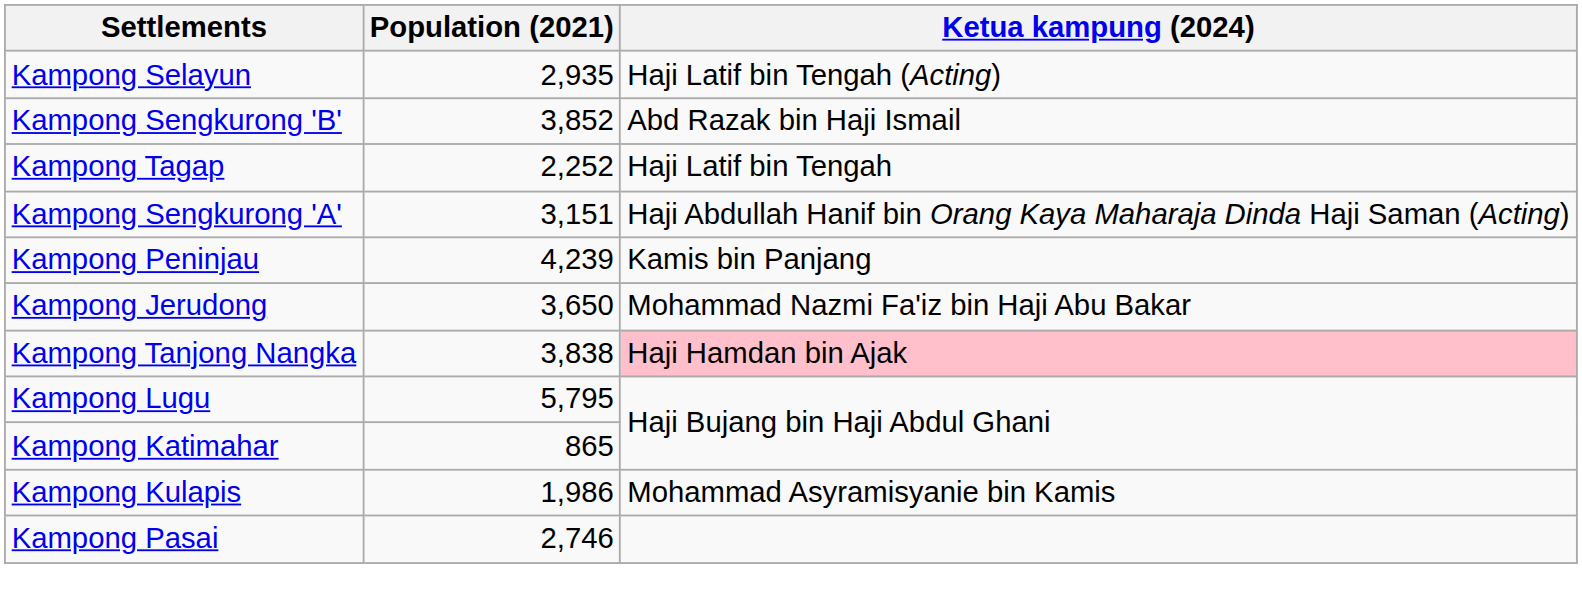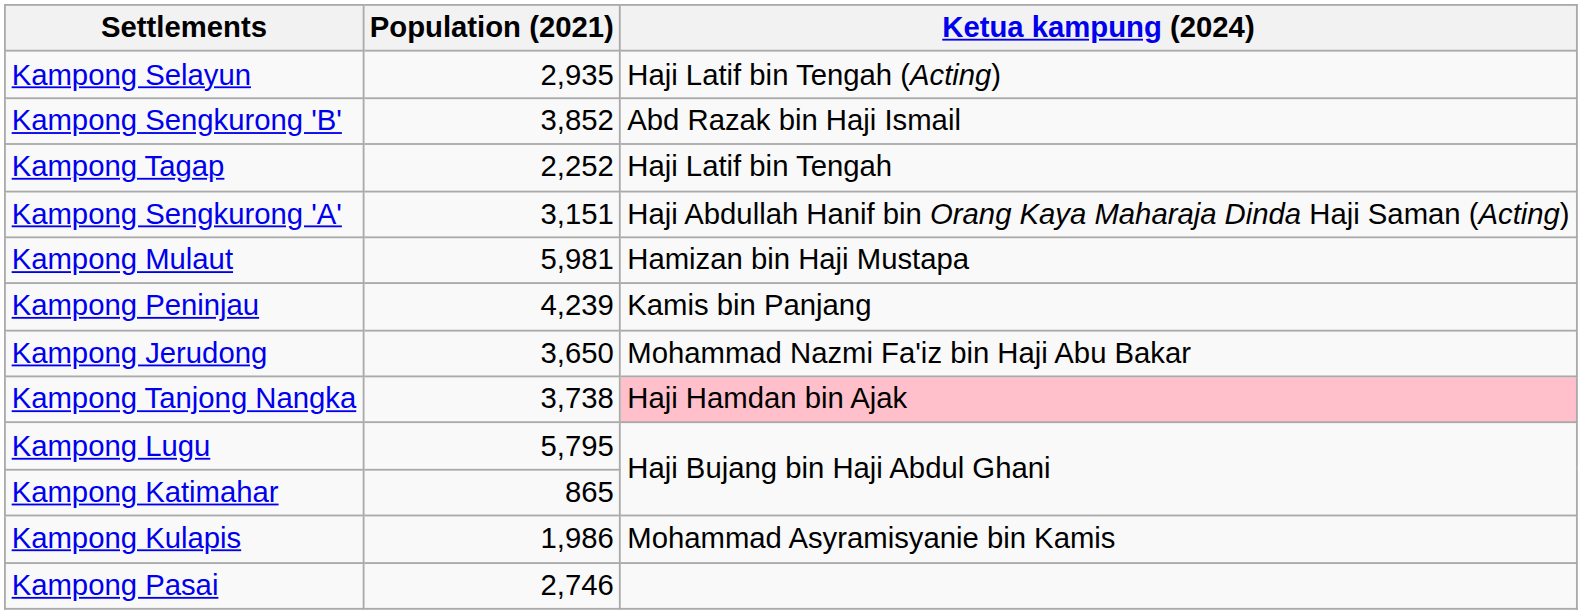 <table class="wikitable">
 <tr>
 <th>Settlements</th>
 <th>Population (2021)</th>
 <th><a href='#'>Ketua kampung</a> (2024)</th>
 </tr>
 <tr>
 <td><a href='#'>Kampong Selayun</a></td>
 <td align="right">2,935</td>
 <td>Haji Latif bin Tengah (<em>Acting</em>)</td>
 </tr>
 <tr>
 <td><a href='#'>Kampong Sengkurong 'B'</a></td>
 <td align="right">3,852</td>
 <td>Abd Razak bin Haji Ismail</td>
 </tr>
 <tr>
 <td><a href='#'>Kampong Tagap</a></td>
 <td align="right">2,252</td>
 <td>Haji Latif bin Tengah</td>
 </tr>
 <tr>
 <td><a href='#'>Kampong Sengkurong 'A'</a></td>
 <td align="right">3,151</td>
 <td>Haji Abdullah Hanif bin <em>Orang Kaya Maharaja Dinda</em> Haji Saman (<em>Acting</em>)</td>
 </tr>
 <tr>
+<td><a href='#'>Kampong Mulaut</a></td>
+<td align="right">5,981</td>
+<td>Hamizan bin Haji Mustapa</td>
+</tr>
+<tr>
 <td><a href='#'>Kampong Peninjau</a></td>
 <td align="right">4,239</td>
 <td>Kamis bin Panjang</td>
 </tr>
 <tr>
 <td><a href='#'>Kampong Jerudong</a></td>
 <td align="right">3,650</td>
 <td>Mohammad Nazmi Fa'iz bin Haji Abu Bakar</td>
 </tr>
 <tr>
 <td><a href='#'>Kampong Tanjong Nangka</a></td>
-<td align="right">3,838</td>
+<td align="right">3,738</td>
 <td style="background: pink;">Haji Hamdan bin Ajak</td>
 </tr>
 <tr>
 <td><a href='#'>Kampong Lugu</a></td>
 <td align="right">5,795</td>
 <td rowspan="2">Haji Bujang bin Haji Abdul Ghani</td>
 </tr>
 <tr>
 <td><a href='#'>Kampong Katimahar</a></td>
 <td align="right">865</td>
 </tr>
 <tr>
 <td><a href='#'>Kampong Kulapis</a></td>
 <td align="right">1,986</td>
 <td>Mohammad Asyramisyanie bin Kamis</td>
 </tr>
 <tr>
 <td><a href='#'>Kampong Pasai</a></td>
 <td align="right">2,746</td>
 <td></td>
 </tr>
 </table>
